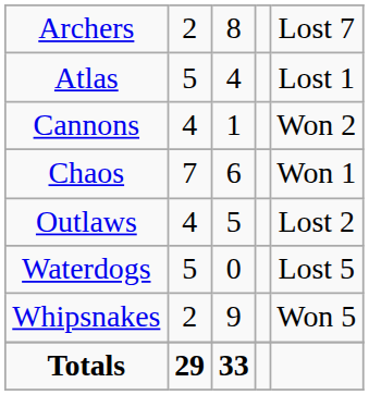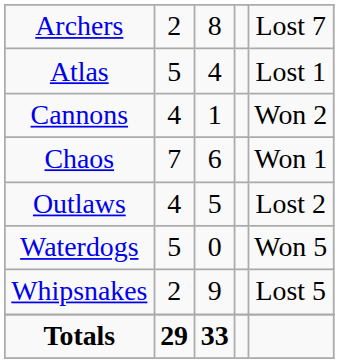 <table class="wikitable" style="text-align:center;">
 <tr style="text-align:center;">
 <td><a href='#'>Archers</a></td>
 <td>2</td>
 <td>8</td>
 <td></td>
 <td>Lost 7</td>
 </tr>
 <tr style="text-align:center;">
 <td><a href='#'>Atlas</a></td>
 <td>5</td>
 <td>4</td>
 <td></td>
 <td>Lost 1</td>
 </tr>
 <tr style="text-align:center;">
 <td><a href='#'>Cannons</a></td>
 <td>4</td>
 <td>1</td>
 <td></td>
 <td>Won 2</td>
 </tr>
 <tr style="text-align:center;">
 <td><a href='#'>Chaos</a></td>
 <td>7</td>
 <td>6</td>
 <td></td>
 <td>Won 1</td>
 </tr>
 <tr style="text-align:center;">
 <td><a href='#'>Outlaws</a></td>
 <td>4</td>
 <td>5</td>
 <td></td>
 <td>Lost 2</td>
 </tr>
 <tr style="text-align:center;">
 <td><a href='#'>Waterdogs</a></td>
 <td>5</td>
 <td>0</td>
 <td></td>
-<td>Lost 5</td>
+<td>Won 5</td>
 </tr>
 <tr style="text-align:center;">
 <td><a href='#'>Whipsnakes</a></td>
 <td>2</td>
 <td>9</td>
 <td></td>
-<td>Won 5</td>
+<td>Lost 5</td>
 </tr>
 <tr style="text-align:center;">
 </tr>
 <tr class="unsortable" style="text-align:center; background:#; color:black">
 <td><strong>Totals</strong></td>
 <td><strong>29</strong></td>
 <td><strong>33</strong></td>
 <td><strong></strong></td>
 <td></td>
 </tr>
 </table>
